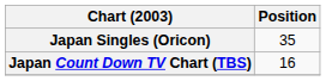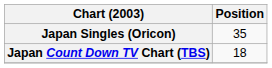 <table class="wikitable plainrowheaders">
 <tr>
 <th>Chart (2003)</th>
 <th>Position</th>
 </tr>
 <tr>
 <th scope="row">Japan Singles (Oricon)</th>
 <td style="text-align:center;">35</td>
 </tr>
 <tr>
 <th scope="row">Japan <em><a href='#'>Count Down TV</a></em> Chart (<a href='#'>TBS</a>)</th>
-<td style="text-align:center;">16</td>
+<td style="text-align:center;">18</td>
 </tr>
 <tr>
 </tr>
 </table>
